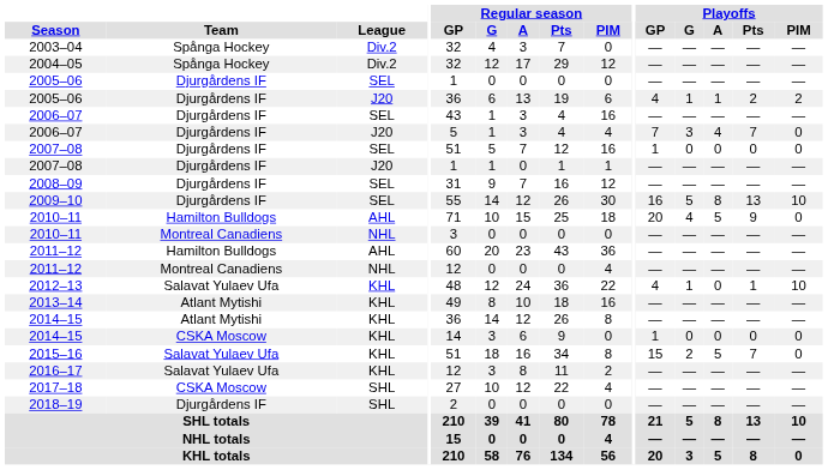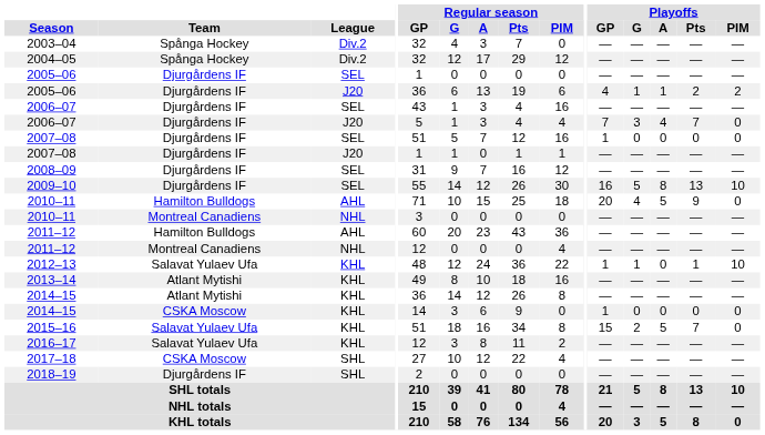 <table border="0" cellpadding="1" cellspacing="0" style="text-align:center; width:60em">
 <tr bgcolor="#e0e0e0">
 <th colspan="3" bgcolor="#ffffff"></th>
 <th rowspan="99" bgcolor="#ffffff"></th>
 <th colspan="5"><a href='#'>Regular season</a></th>
 <th rowspan="99" bgcolor="#ffffff"></th>
 <th colspan="5"><a href='#'>Playoffs</a></th>
 </tr>
 <tr bgcolor="#e0e0e0">
 <th><a href='#'>Season</a></th>
 <th>Team</th>
 <th>League</th>
 <th>GP</th>
 <th><a href='#'>G</a></th>
 <th><a href='#'>A</a></th>
 <th><a href='#'>Pts</a></th>
 <th><a href='#'>PIM</a></th>
 <th>GP</th>
 <th>G</th>
 <th>A</th>
 <th>Pts</th>
 <th>PIM</th>
 </tr>
 <tr>
 <td>2003–04</td>
 <td>Spånga Hockey</td>
 <td><a href='#'>Div.2</a></td>
 <td>32</td>
 <td>4</td>
 <td>3</td>
 <td>7</td>
 <td>0</td>
 <td>—</td>
 <td>—</td>
 <td>—</td>
 <td>—</td>
 <td>—</td>
 </tr>
 <tr bgcolor="#f0f0f0">
 <td>2004–05</td>
 <td>Spånga Hockey</td>
 <td>Div.2</td>
 <td>32</td>
 <td>12</td>
 <td>17</td>
 <td>29</td>
 <td>12</td>
 <td>—</td>
 <td>—</td>
 <td>—</td>
 <td>—</td>
 <td>—</td>
 </tr>
 <tr>
 <td><a href='#'>2005–06</a></td>
 <td><a href='#'>Djurgårdens IF</a></td>
 <td><a href='#'>SEL</a></td>
 <td>1</td>
 <td>0</td>
 <td>0</td>
 <td>0</td>
 <td>0</td>
 <td>—</td>
 <td>—</td>
 <td>—</td>
 <td>—</td>
 <td>—</td>
 </tr>
 <tr bgcolor="#f0f0f0">
 <td>2005–06</td>
 <td>Djurgårdens IF</td>
 <td><a href='#'>J20</a></td>
 <td>36</td>
 <td>6</td>
 <td>13</td>
 <td>19</td>
 <td>6</td>
 <td>4</td>
 <td>1</td>
 <td>1</td>
 <td>2</td>
 <td>2</td>
 </tr>
 <tr>
 <td><a href='#'>2006–07</a></td>
 <td>Djurgårdens IF</td>
 <td>SEL</td>
 <td>43</td>
 <td>1</td>
 <td>3</td>
 <td>4</td>
 <td>16</td>
 <td>—</td>
 <td>—</td>
 <td>—</td>
 <td>—</td>
 <td>—</td>
 </tr>
 <tr bgcolor="#f0f0f0">
 <td>2006–07</td>
 <td>Djurgårdens IF</td>
 <td>J20</td>
 <td>5</td>
 <td>1</td>
 <td>3</td>
 <td>4</td>
 <td>4</td>
 <td>7</td>
 <td>3</td>
 <td>4</td>
 <td>7</td>
 <td>0</td>
 </tr>
 <tr>
 <td><a href='#'>2007–08</a></td>
 <td>Djurgårdens IF</td>
 <td>SEL</td>
 <td>51</td>
 <td>5</td>
 <td>7</td>
 <td>12</td>
 <td>16</td>
 <td>1</td>
 <td>0</td>
 <td>0</td>
 <td>0</td>
 <td>0</td>
 </tr>
 <tr bgcolor="#f0f0f0">
 <td>2007–08</td>
 <td>Djurgårdens IF</td>
 <td>J20</td>
 <td>1</td>
 <td>1</td>
 <td>0</td>
 <td>1</td>
 <td>1</td>
 <td>—</td>
 <td>—</td>
 <td>—</td>
 <td>—</td>
 <td>—</td>
 </tr>
 <tr>
 <td><a href='#'>2008–09</a></td>
 <td>Djurgårdens IF</td>
 <td>SEL</td>
 <td>31</td>
 <td>9</td>
 <td>7</td>
 <td>16</td>
 <td>12</td>
 <td>—</td>
 <td>—</td>
 <td>—</td>
 <td>—</td>
 <td>—</td>
 </tr>
 <tr bgcolor="#f0f0f0">
 <td><a href='#'>2009–10</a></td>
 <td>Djurgårdens IF</td>
 <td>SEL</td>
 <td>55</td>
 <td>14</td>
 <td>12</td>
 <td>26</td>
 <td>30</td>
 <td>16</td>
 <td>5</td>
 <td>8</td>
 <td>13</td>
 <td>10</td>
 </tr>
 <tr>
 <td><a href='#'>2010–11</a></td>
 <td><a href='#'>Hamilton Bulldogs</a></td>
 <td><a href='#'>AHL</a></td>
 <td>71</td>
 <td>10</td>
 <td>15</td>
 <td>25</td>
 <td>18</td>
 <td>20</td>
 <td>4</td>
 <td>5</td>
 <td>9</td>
 <td>0</td>
 </tr>
 <tr bgcolor="#f0f0f0">
 <td><a href='#'>2010–11</a></td>
 <td><a href='#'>Montreal Canadiens</a></td>
 <td><a href='#'>NHL</a></td>
 <td>3</td>
 <td>0</td>
 <td>0</td>
 <td>0</td>
 <td>0</td>
 <td>—</td>
 <td>—</td>
 <td>—</td>
 <td>—</td>
 <td>—</td>
 </tr>
 <tr>
 <td><a href='#'>2011–12</a></td>
 <td>Hamilton Bulldogs</td>
 <td>AHL</td>
 <td>60</td>
 <td>20</td>
 <td>23</td>
 <td>43</td>
 <td>36</td>
 <td>—</td>
 <td>—</td>
 <td>—</td>
 <td>—</td>
 <td>—</td>
 </tr>
 <tr bgcolor="#f0f0f0">
 <td><a href='#'>2011–12</a></td>
 <td>Montreal Canadiens</td>
 <td>NHL</td>
 <td>12</td>
 <td>0</td>
 <td>0</td>
 <td>0</td>
 <td>4</td>
 <td>—</td>
 <td>—</td>
 <td>—</td>
 <td>—</td>
 <td>—</td>
 </tr>
 <tr>
 <td><a href='#'>2012–13</a></td>
 <td>Salavat Yulaev Ufa</td>
 <td><a href='#'>KHL</a></td>
 <td>48</td>
 <td>12</td>
 <td>24</td>
 <td>36</td>
 <td>22</td>
-<td>4</td>
+<td>1</td>
 <td>1</td>
 <td>0</td>
 <td>1</td>
 <td>10</td>
 </tr>
 <tr bgcolor="#f0f0f0">
 <td><a href='#'>2013–14</a></td>
 <td>Atlant Mytishi</td>
 <td>KHL</td>
 <td>49</td>
 <td>8</td>
 <td>10</td>
 <td>18</td>
 <td>16</td>
 <td>—</td>
 <td>—</td>
 <td>—</td>
 <td>—</td>
 <td>—</td>
 </tr>
 <tr>
 <td><a href='#'>2014–15</a></td>
 <td>Atlant Mytishi</td>
 <td>KHL</td>
 <td>36</td>
 <td>14</td>
 <td>12</td>
 <td>26</td>
 <td>8</td>
 <td>—</td>
 <td>—</td>
 <td>—</td>
 <td>—</td>
 <td>—</td>
 </tr>
 <tr bgcolor="#f0f0f0">
 <td><a href='#'>2014–15</a></td>
 <td><a href='#'>CSKA Moscow</a></td>
 <td>KHL</td>
 <td>14</td>
 <td>3</td>
 <td>6</td>
 <td>9</td>
 <td>0</td>
 <td>1</td>
 <td>0</td>
 <td>0</td>
 <td>0</td>
 <td>0</td>
 </tr>
 <tr>
 <td><a href='#'>2015–16</a></td>
 <td><a href='#'>Salavat Yulaev Ufa</a></td>
 <td>KHL</td>
 <td>51</td>
 <td>18</td>
 <td>16</td>
 <td>34</td>
 <td>8</td>
 <td>15</td>
 <td>2</td>
 <td>5</td>
 <td>7</td>
 <td>0</td>
 </tr>
 <tr bgcolor="#f0f0f0">
 <td><a href='#'>2016–17</a></td>
 <td>Salavat Yulaev Ufa</td>
 <td>KHL</td>
 <td>12</td>
 <td>3</td>
 <td>8</td>
 <td>11</td>
 <td>2</td>
 <td>—</td>
 <td>—</td>
 <td>—</td>
 <td>—</td>
 <td>—</td>
 </tr>
 <tr>
 <td><a href='#'>2017–18</a></td>
 <td><a href='#'>CSKA Moscow</a></td>
 <td>SHL</td>
 <td>27</td>
 <td>10</td>
 <td>12</td>
 <td>22</td>
 <td>4</td>
 <td>—</td>
 <td>—</td>
 <td>—</td>
 <td>—</td>
 <td>—</td>
 </tr>
 <tr bgcolor="#f0f0f0">
 <td><a href='#'>2018–19</a></td>
 <td>Djurgårdens IF</td>
 <td>SHL</td>
 <td>2</td>
 <td>0</td>
 <td>0</td>
 <td>0</td>
 <td>0</td>
 <td>—</td>
 <td>—</td>
 <td>—</td>
 <td>—</td>
 <td>—</td>
 </tr>
 <tr bgcolor="#e0e0e0">
 <th colspan="3">SHL totals</th>
 <th>210</th>
 <th>39</th>
 <th>41</th>
 <th>80</th>
 <th>78</th>
 <th>21</th>
 <th>5</th>
 <th>8</th>
 <th>13</th>
 <th>10</th>
 </tr>
 <tr bgcolor="#e0e0e0">
 <th colspan="3">NHL totals</th>
 <th>15</th>
 <th>0</th>
 <th>0</th>
 <th>0</th>
 <th>4</th>
 <th>—</th>
 <th>—</th>
 <th>—</th>
 <th>—</th>
 <th>—</th>
 </tr>
 <tr bgcolor="#e0e0e0">
 <th colspan="3">KHL totals</th>
 <th>210</th>
 <th>58</th>
 <th>76</th>
 <th>134</th>
 <th>56</th>
 <th>20</th>
 <th>3</th>
 <th>5</th>
 <th>8</th>
 <th>0</th>
 </tr>
 </table>
